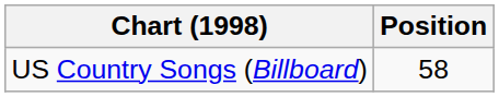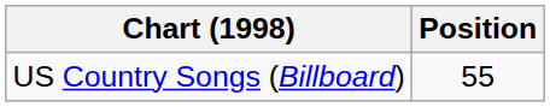 <table class="wikitable sortable">
 <tr>
 <th scope="col">Chart (1998)</th>
 <th scope="col">Position</th>
 </tr>
 <tr>
 <td>US <a href='#'>Country Songs</a> (<em><a href='#'>Billboard</a></em>)</td>
-<td align="center">58</td>
+<td align="center">55</td>
 </tr>
 </table>
